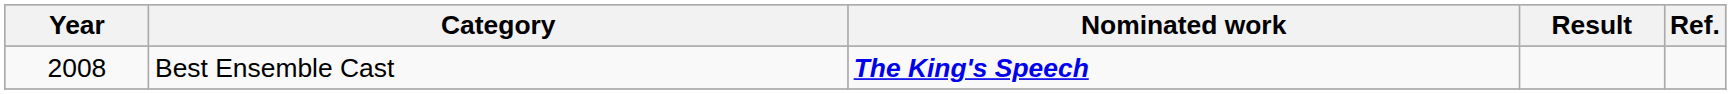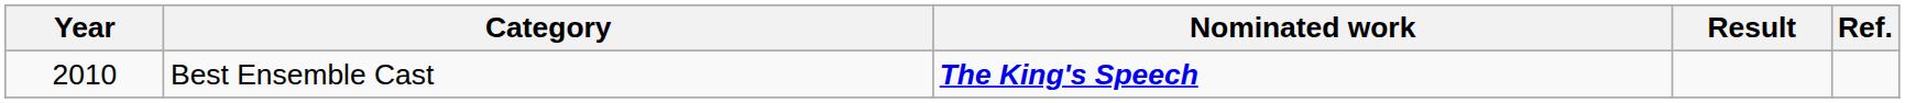 <table class=wikitable>
 <tr>
 <th scope="col" style="width:5em;">Year</th>
 <th scope="col" style="width:26em;">Category</th>
 <th scope="col" style="width:25em;">Nominated work</th>
 <th scope="col" style="width:5em;">Result</th>
 <th>Ref.</th>
 </tr>
 <tr>
-<td style="text-align:center;">2008</td>
+<td style="text-align:center;">2010</td>
 <td>Best Ensemble Cast</td>
 <td><strong><em><a href='#'>The King's Speech</a></em></strong></td>
 <td></td>
 <td></td>
 </tr>
 </table>
